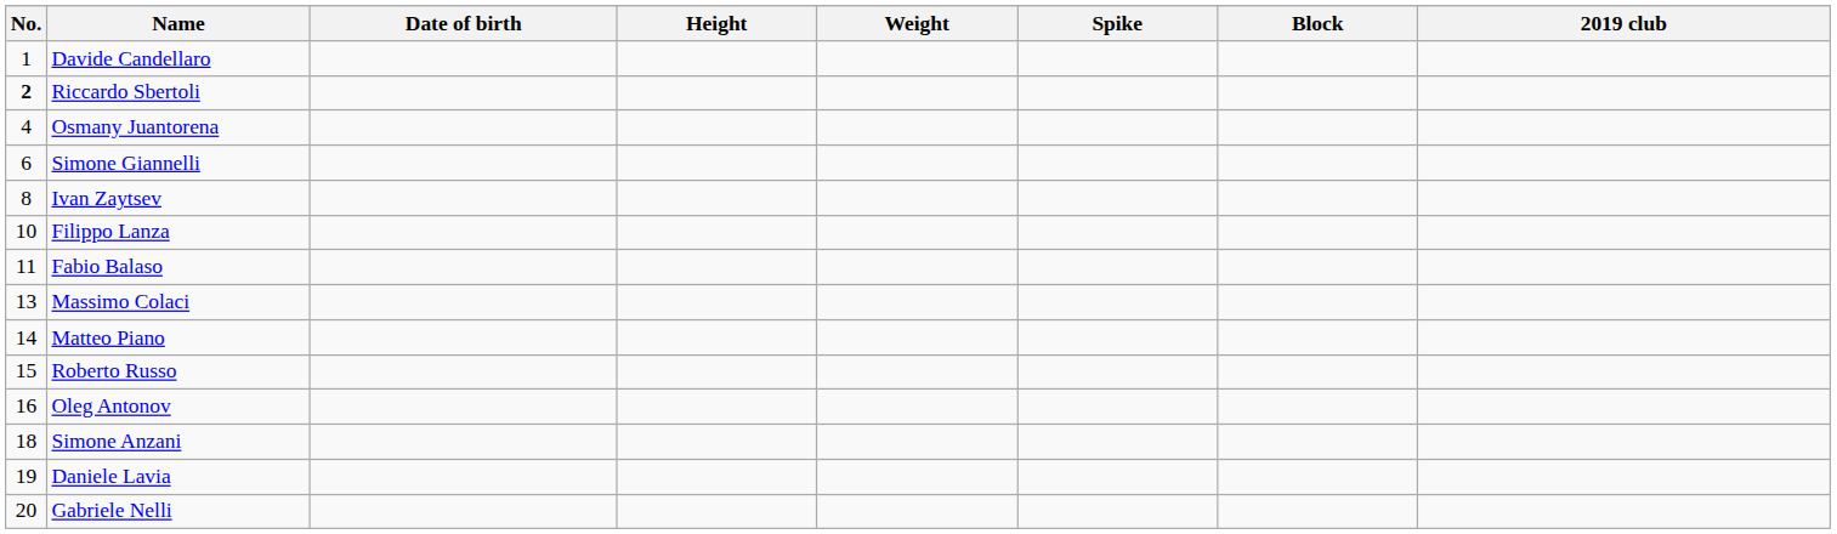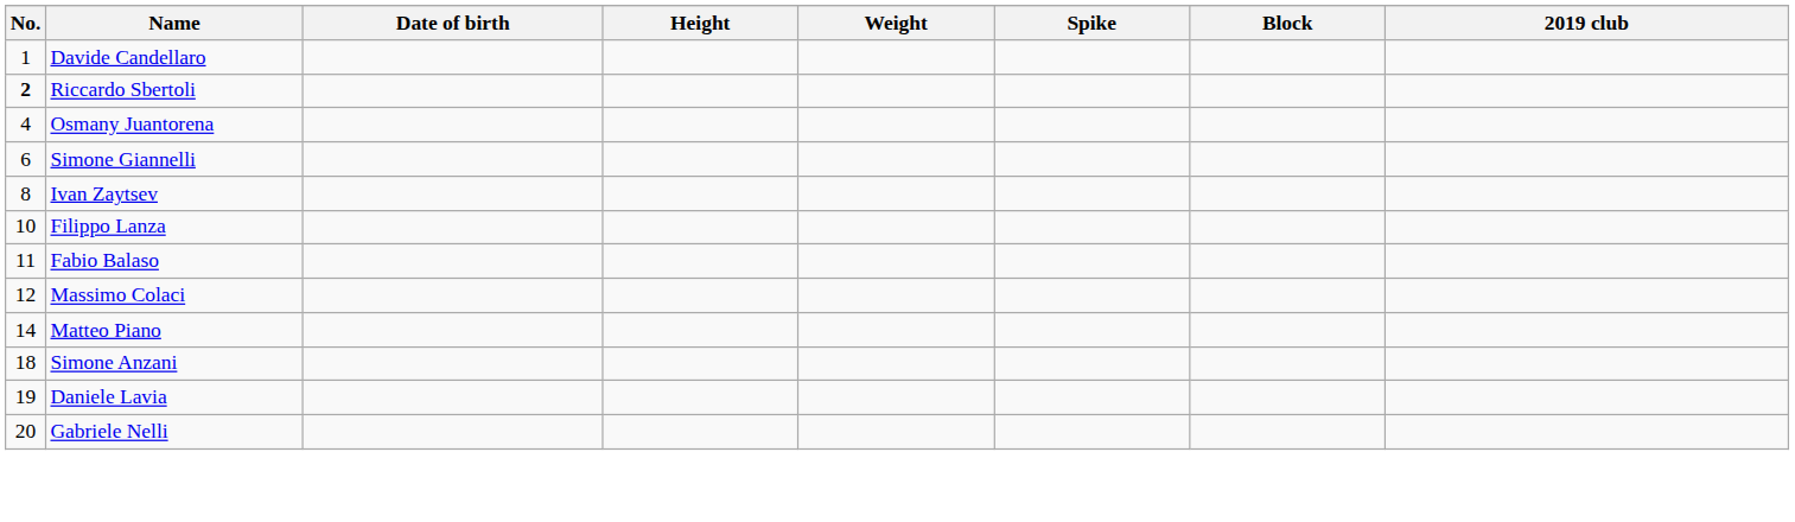 <table class="wikitable sortable" style="font-size:90%; text-align:center;">
 <tr>
 </tr>
 <tr>
 <th>No.</th>
 <th style="width:12em">Name</th>
 <th style="width:14em">Date of birth</th>
 <th style="width:9em">Height</th>
 <th style="width:9em">Weight</th>
 <th style="width:9em">Spike</th>
 <th style="width:9em">Block</th>
 <th style="width:19em">2019 club</th>
 </tr>
 <tr>
 <td>1</td>
 <td align=left><a href='#'>Davide Candellaro</a></td>
 <td></td>
 <td></td>
 <td></td>
 <td></td>
 <td></td>
 <td></td>
 </tr>
 <tr>
 <td><strong>2</strong></td>
 <td align=left><a href='#'>Riccardo Sbertoli</a></td>
 <td></td>
 <td></td>
 <td></td>
 <td></td>
 <td></td>
 <td></td>
 </tr>
 <tr>
 <td>4</td>
 <td align=left><a href='#'>Osmany Juantorena</a></td>
 <td></td>
 <td></td>
 <td></td>
 <td></td>
 <td></td>
 <td></td>
 </tr>
 <tr>
 <td>6</td>
 <td align=left><a href='#'>Simone Giannelli</a></td>
 <td></td>
 <td></td>
 <td></td>
 <td></td>
 <td></td>
 <td></td>
 </tr>
 <tr>
 <td>8</td>
 <td align=left><a href='#'>Ivan Zaytsev</a></td>
 <td></td>
 <td></td>
 <td></td>
 <td></td>
 <td></td>
 <td></td>
 </tr>
 <tr>
 <td>10</td>
 <td align=left><a href='#'>Filippo Lanza</a></td>
 <td></td>
 <td></td>
 <td></td>
 <td></td>
 <td></td>
 <td></td>
 </tr>
 <tr>
 <td>11</td>
 <td align=left><a href='#'>Fabio Balaso</a></td>
 <td></td>
 <td></td>
 <td></td>
 <td></td>
 <td></td>
 <td></td>
 </tr>
 <tr>
-<td>13</td>
+<td>12</td>
 <td align=left><a href='#'>Massimo Colaci</a></td>
 <td></td>
 <td></td>
 <td></td>
 <td></td>
 <td></td>
 <td></td>
 </tr>
 <tr>
 <td>14</td>
 <td align=left><a href='#'>Matteo Piano</a></td>
-<td></td>
-<td></td>
-<td></td>
-<td></td>
-<td></td>
-<td></td>
-</tr>
-<tr>
-<td>15</td>
-<td align=left><a href='#'>Roberto Russo</a></td>
-<td></td>
-<td></td>
-<td></td>
-<td></td>
-<td></td>
-<td></td>
-</tr>
-<tr>
-<td>16</td>
-<td align=left><a href='#'>Oleg Antonov</a></td>
 <td></td>
 <td></td>
 <td></td>
 <td></td>
 <td></td>
 <td></td>
 </tr>
 <tr>
 <td>18</td>
 <td align=left><a href='#'>Simone Anzani</a></td>
 <td></td>
 <td></td>
 <td></td>
 <td></td>
 <td></td>
 <td></td>
 </tr>
 <tr>
 <td>19</td>
 <td align=left><a href='#'>Daniele Lavia</a></td>
 <td></td>
 <td></td>
 <td></td>
 <td></td>
 <td></td>
 <td></td>
 </tr>
 <tr>
 <td>20</td>
 <td align=left><a href='#'>Gabriele Nelli</a></td>
 <td></td>
 <td></td>
 <td></td>
 <td></td>
 <td></td>
 <td></td>
 </tr>
 </table>
